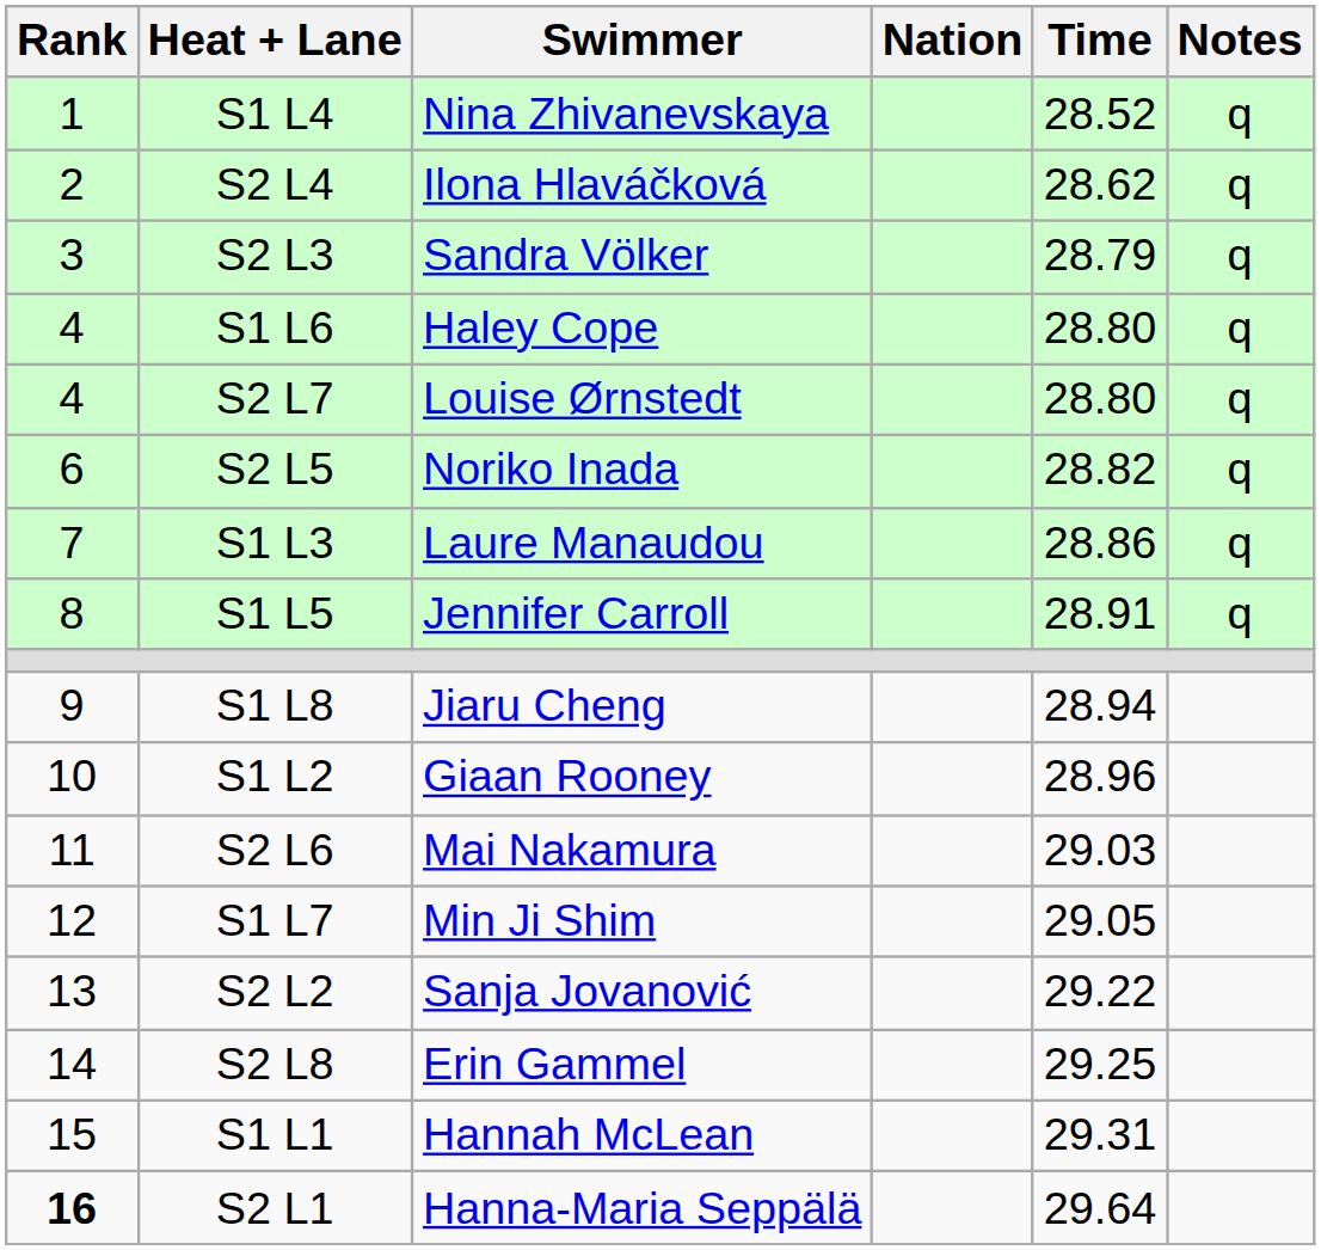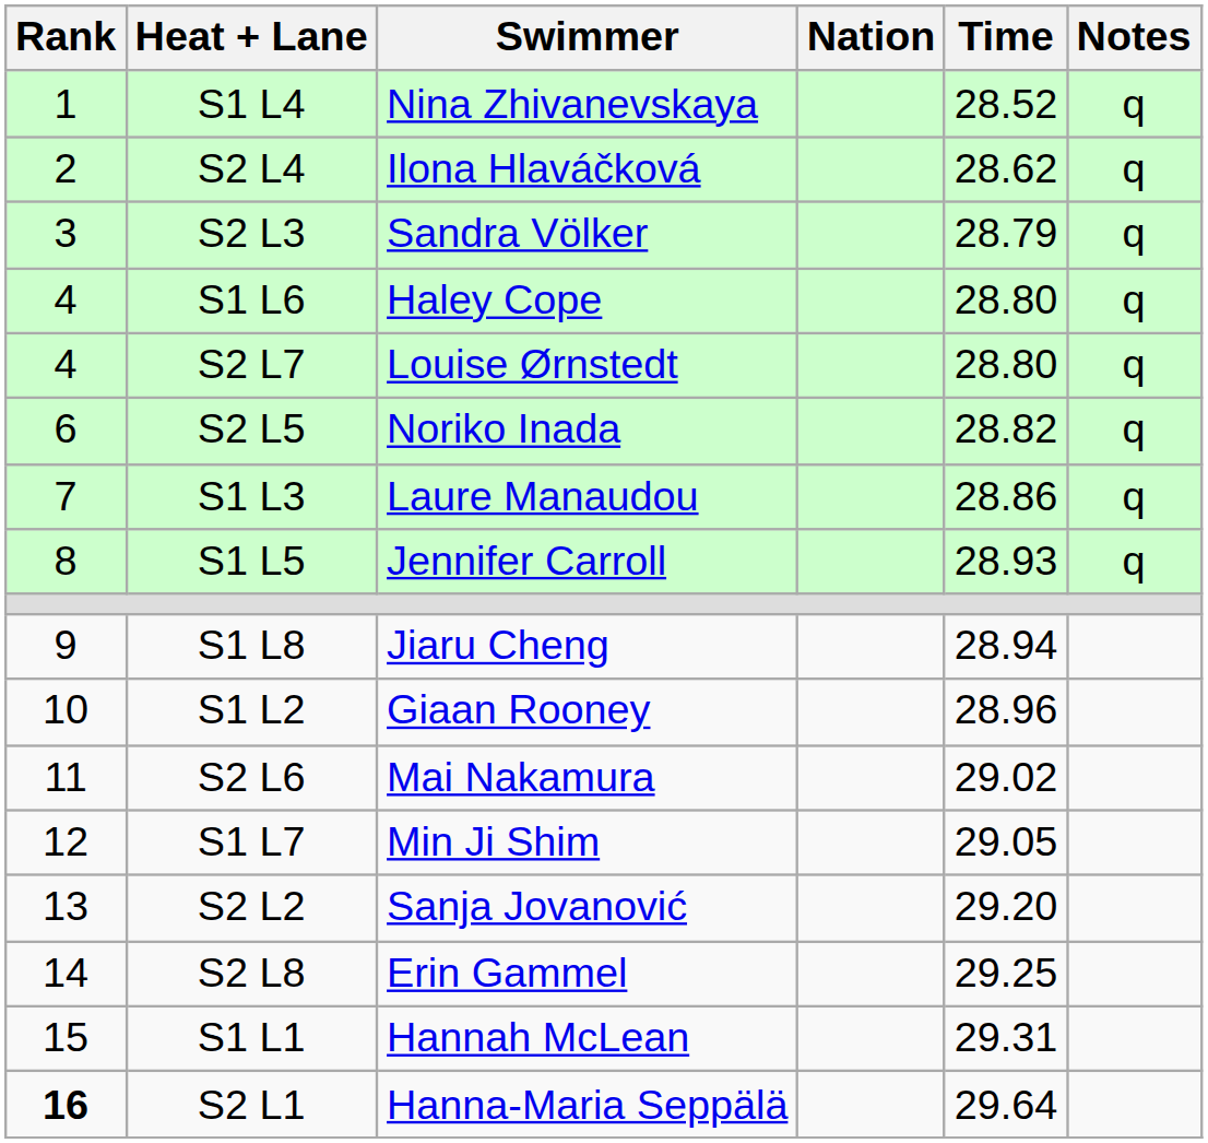 <table class="wikitable sortable" style="text-align:center">
 <tr>
 <th>Rank</th>
 <th>Heat + Lane</th>
 <th>Swimmer</th>
 <th>Nation</th>
 <th>Time</th>
 <th>Notes</th>
 </tr>
 <tr bgcolor=ccffcc>
 <td>1</td>
 <td>S1 L4</td>
 <td align=left><a href='#'>Nina Zhivanevskaya</a></td>
 <td align=left></td>
 <td>28.52</td>
 <td>q</td>
 </tr>
 <tr bgcolor=ccffcc>
 <td>2</td>
 <td>S2 L4</td>
 <td align=left><a href='#'>Ilona Hlaváčková</a></td>
 <td align=left></td>
 <td>28.62</td>
 <td>q</td>
 </tr>
 <tr bgcolor=ccffcc>
 <td>3</td>
 <td>S2 L3</td>
 <td align=left><a href='#'>Sandra Völker</a></td>
 <td align=left></td>
 <td>28.79</td>
 <td>q</td>
 </tr>
 <tr bgcolor=ccffcc>
 <td>4</td>
 <td>S1 L6</td>
 <td align=left><a href='#'>Haley Cope</a></td>
 <td align=left></td>
 <td>28.80</td>
 <td>q</td>
 </tr>
 <tr bgcolor=ccffcc>
 <td>4</td>
 <td>S2 L7</td>
 <td align=left><a href='#'>Louise Ørnstedt</a></td>
 <td align=left></td>
 <td>28.80</td>
 <td>q</td>
 </tr>
 <tr bgcolor=ccffcc>
 <td>6</td>
 <td>S2 L5</td>
 <td align=left><a href='#'>Noriko Inada</a></td>
 <td align=left></td>
 <td>28.82</td>
 <td>q</td>
 </tr>
 <tr bgcolor=ccffcc>
 <td>7</td>
 <td>S1 L3</td>
 <td align=left><a href='#'>Laure Manaudou</a></td>
 <td align=left></td>
 <td>28.86</td>
 <td>q</td>
 </tr>
 <tr bgcolor=ccffcc>
 <td>8</td>
 <td>S1 L5</td>
 <td align=left><a href='#'>Jennifer Carroll</a></td>
 <td align=left></td>
-<td>28.91</td>
+<td>28.93</td>
 <td>q</td>
 </tr>
 <tr bgcolor=#DDDDDD>
 <td colspan=6></td>
 </tr>
 <tr>
 <td>9</td>
 <td>S1 L8</td>
 <td align=left><a href='#'>Jiaru Cheng</a></td>
 <td align=left></td>
 <td>28.94</td>
 <td></td>
 </tr>
 <tr>
 <td>10</td>
 <td>S1 L2</td>
 <td align=left><a href='#'>Giaan Rooney</a></td>
 <td align=left></td>
 <td>28.96</td>
 <td></td>
 </tr>
 <tr>
 <td>11</td>
 <td>S2 L6</td>
 <td align=left><a href='#'>Mai Nakamura</a></td>
 <td align=left></td>
-<td>29.03</td>
+<td>29.02</td>
 <td></td>
 </tr>
 <tr>
 <td>12</td>
 <td>S1 L7</td>
 <td align=left><a href='#'>Min Ji Shim</a></td>
 <td align=left></td>
 <td>29.05</td>
 <td></td>
 </tr>
 <tr>
 <td>13</td>
 <td>S2 L2</td>
 <td align=left><a href='#'>Sanja Jovanović</a></td>
 <td align=left></td>
-<td>29.22</td>
+<td>29.20</td>
 <td></td>
 </tr>
 <tr>
 <td>14</td>
 <td>S2 L8</td>
 <td align=left><a href='#'>Erin Gammel</a></td>
 <td align=left></td>
 <td>29.25</td>
 <td></td>
 </tr>
 <tr>
 <td>15</td>
 <td>S1 L1</td>
 <td align=left><a href='#'>Hannah McLean</a></td>
 <td align=left></td>
 <td>29.31</td>
 <td></td>
 </tr>
 <tr>
 <td><strong>16</strong></td>
 <td>S2 L1</td>
 <td align=left><a href='#'>Hanna-Maria Seppälä</a></td>
 <td align=left></td>
 <td>29.64</td>
 <td></td>
 </tr>
 <tr>
 </tr>
 </table>
